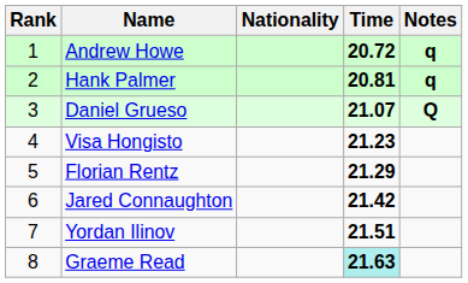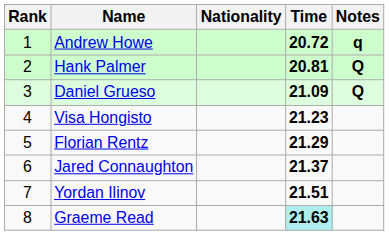 <table class="wikitable sortable" style="text-align:center">
 <tr>
 <th>Rank</th>
 <th>Name</th>
 <th>Nationality</th>
 <th>Time</th>
 <th>Notes</th>
 </tr>
 <tr bgcolor=ccffcc>
 <td>1</td>
 <td align=left><a href='#'>Andrew Howe</a></td>
 <td align=left></td>
 <td><strong>20.72</strong></td>
 <td><strong>q</strong></td>
 </tr>
 <tr bgcolor=ccffcc>
 <td>2</td>
 <td align=left><a href='#'>Hank Palmer</a></td>
 <td align=left></td>
 <td><strong>20.81</strong></td>
-<td><strong>q</strong></td>
+<td><strong>Q</strong></td>
 </tr>
 <tr bgcolor=ddffdd>
 <td>3</td>
 <td align=left><a href='#'>Daniel Grueso</a></td>
 <td align=left></td>
-<td><strong>21.07</strong></td>
+<td><strong>21.09</strong></td>
 <td><strong>Q</strong></td>
 </tr>
 <tr>
 <td>4</td>
 <td align=left><a href='#'>Visa Hongisto</a></td>
 <td align=left></td>
 <td><strong>21.23</strong></td>
 <td></td>
 </tr>
 <tr>
 <td>5</td>
 <td align=left><a href='#'>Florian Rentz</a></td>
 <td align=left></td>
 <td><strong>21.29</strong></td>
 <td></td>
 </tr>
 <tr>
 <td>6</td>
 <td align=left><a href='#'>Jared Connaughton</a></td>
 <td align=left></td>
-<td><strong>21.42</strong></td>
+<td><strong>21.37</strong></td>
 <td></td>
 </tr>
 <tr>
 <td>7</td>
 <td align=left><a href='#'>Yordan Ilinov</a></td>
 <td align=left></td>
 <td><strong>21.51</strong></td>
 <td></td>
 </tr>
 <tr>
 <td>8</td>
 <td align=left><a href='#'>Graeme Read</a></td>
 <td align=left></td>
 <td style="background: paleturquoise;"><strong>21.63</strong></td>
 <td></td>
 </tr>
 </table>
